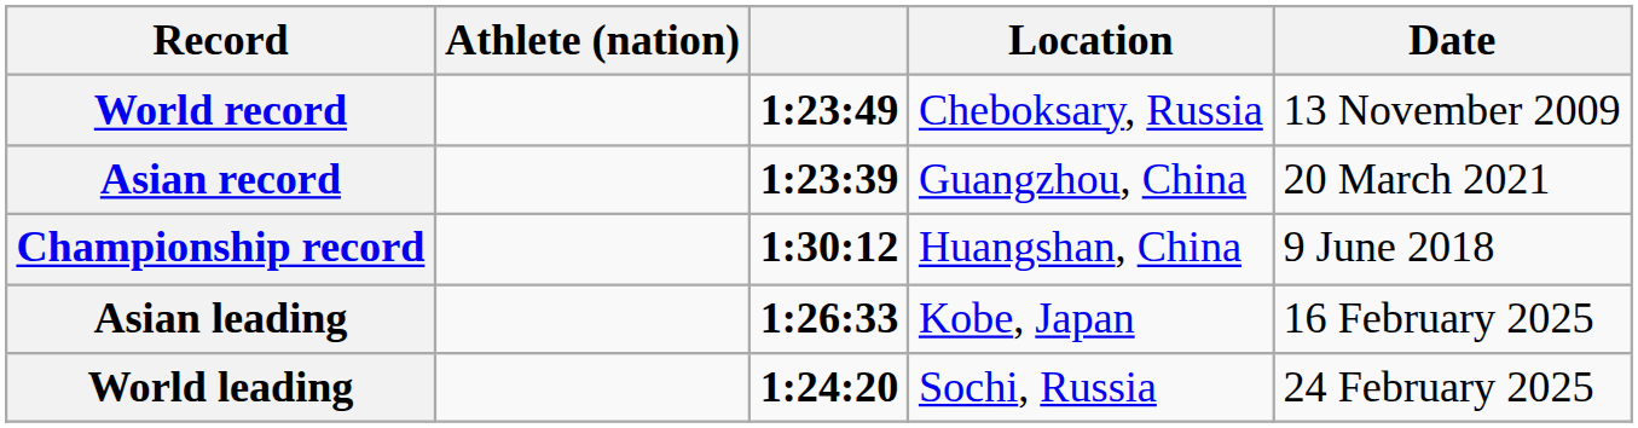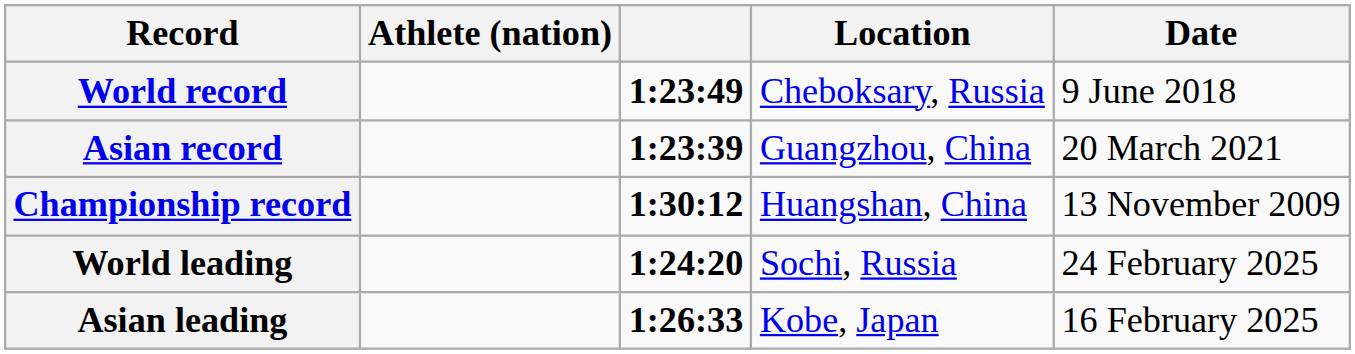 <table class="wikitable">
 <tr>
 <th scope="col">Record</th>
 <th scope="col">Athlete (nation)</th>
 <th scope="col"></th>
 <th scope="col">Location</th>
 <th scope="col">Date</th>
 </tr>
 <tr>
 <th scope="row"><a href='#'>World record</a></th>
 <td></td>
 <td align="center"><strong>1:23:49 </strong></td>
 <td><a href='#'>Cheboksary</a>, <a href='#'>Russia</a></td>
-<td>13 November 2009</td>
+<td>9 June 2018</td>
 </tr>
 <tr>
 <th scope="row"><a href='#'>Asian record</a></th>
 <td></td>
 <td align="center"><strong>1:23:39</strong></td>
 <td><a href='#'>Guangzhou</a>, <a href='#'>China</a></td>
 <td>20 March 2021</td>
 </tr>
 <tr>
 <th><a href='#'>Championship record</a></th>
 <td></td>
 <td align="center"><strong>1:30:12</strong></td>
 <td><a href='#'>Huangshan</a>, <a href='#'>China</a></td>
-<td>9 June 2018</td>
+<td>13 November 2009</td>
+</tr>
+<tr>
+<th scope="row">World leading</th>
+<td></td>
+<td align="center"><strong>1:24:20</strong></td>
+<td><a href='#'>Sochi</a>, <a href='#'>Russia</a></td>
+<td>24 February 2025</td>
 </tr>
 <tr>
 <th scope="row">Asian leading</th>
 <td></td>
 <td align="center"><strong>1:26:33</strong></td>
 <td><a href='#'>Kobe</a>, <a href='#'>Japan</a></td>
 <td>16 February 2025</td>
 </tr>
-<tr>
-<th scope="row">World leading</th>
-<td></td>
-<td align="center"><strong>1:24:20</strong></td>
-<td><a href='#'>Sochi</a>, <a href='#'>Russia</a></td>
-<td>24 February 2025</td>
-</tr>
 </table>
